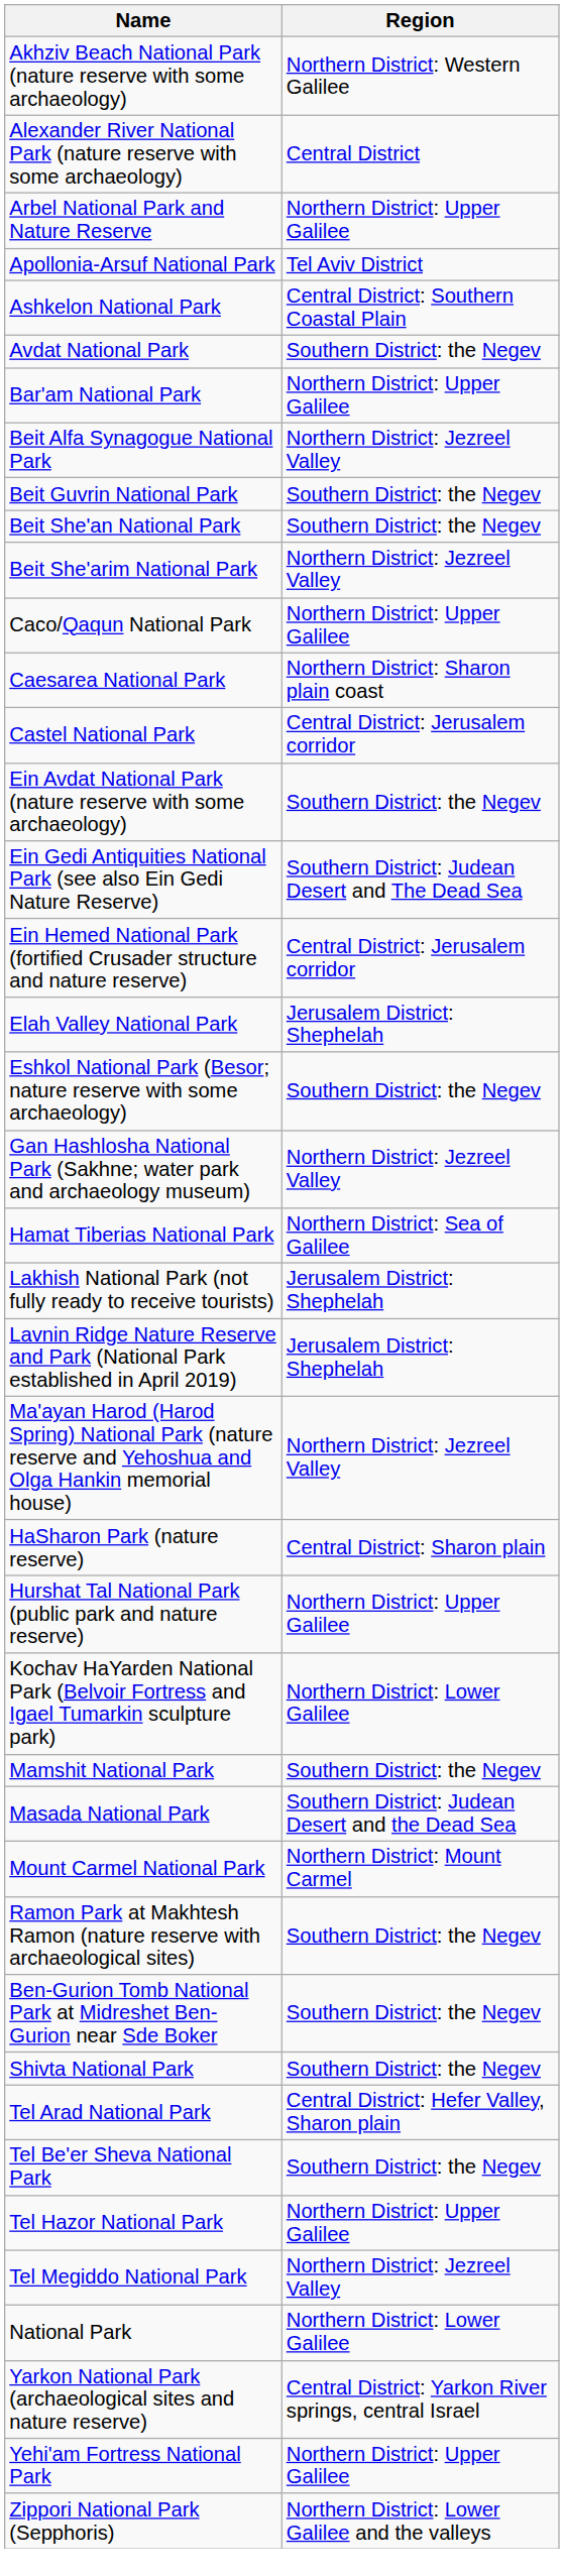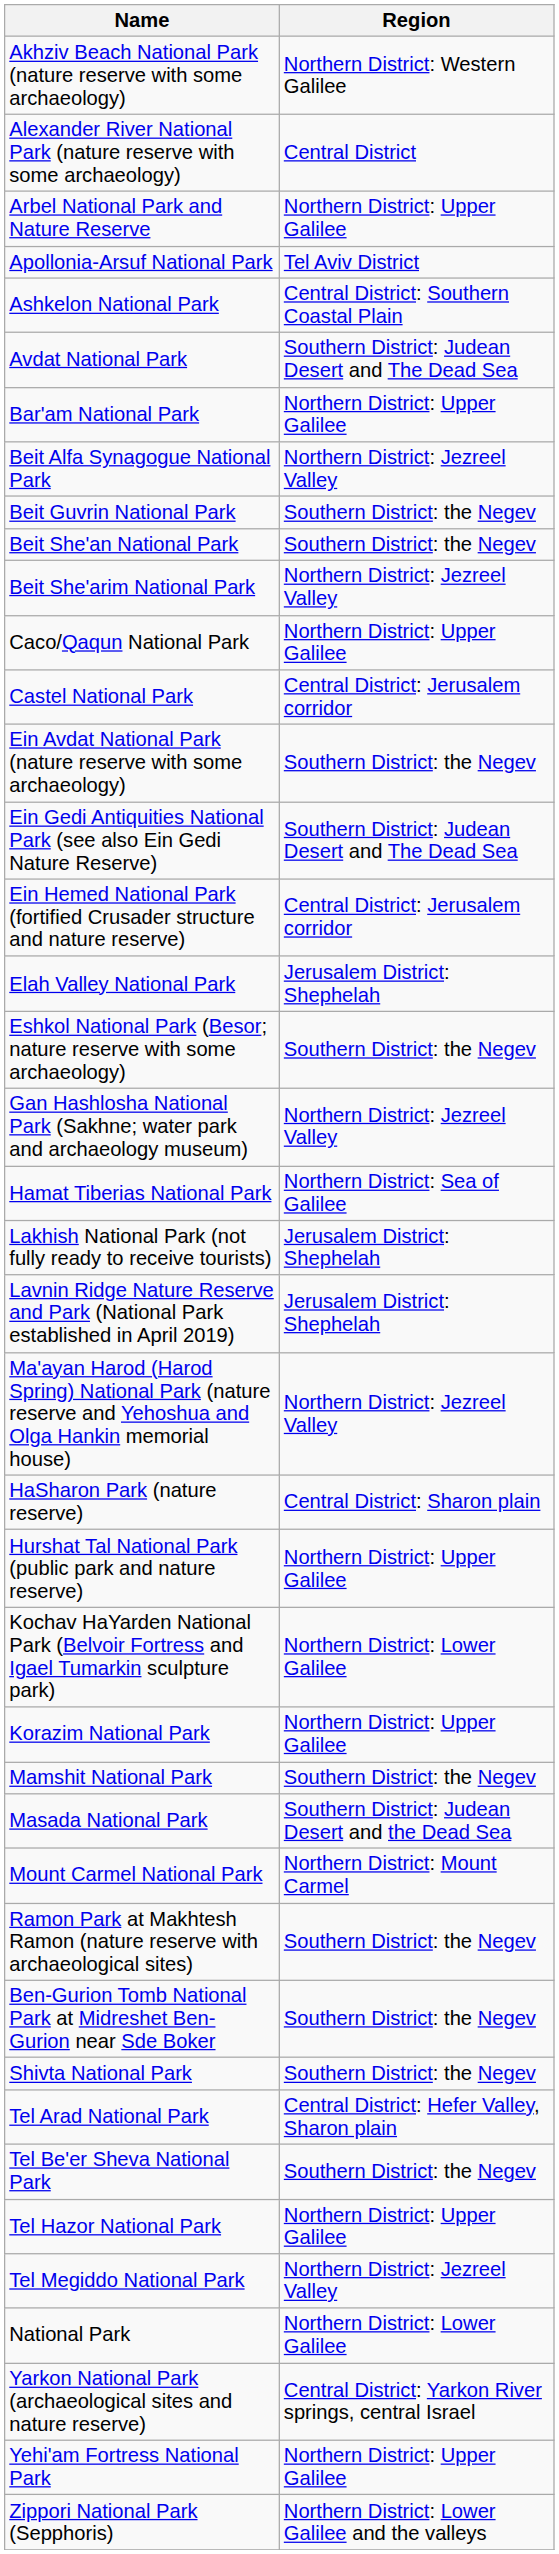 <table class="sortable wikitable" width="70%">
 <tr>
 <th width="50%">Name</th>
 <th width="50%">Region</th>
 </tr>
 <tr>
 <td><a href='#'>Akhziv Beach National Park</a> (nature reserve with some archaeology)</td>
 <td><a href='#'>Northern District</a>: Western Galilee</td>
 </tr>
 <tr>
 <td><a href='#'>Alexander River National Park</a> (nature reserve with some archaeology)</td>
 <td><a href='#'>Central District</a></td>
 </tr>
 <tr>
 <td><a href='#'>Arbel National Park and Nature Reserve</a></td>
 <td><a href='#'>Northern District</a>: <a href='#'>Upper Galilee</a></td>
 </tr>
 <tr>
 <td><a href='#'>Apollonia-Arsuf National Park</a></td>
 <td><a href='#'>Tel Aviv District</a></td>
 </tr>
 <tr>
 <td><a href='#'>Ashkelon National Park</a></td>
 <td><a href='#'>Central District</a>: <a href='#'>Southern Coastal Plain</a></td>
 </tr>
 <tr>
 <td><a href='#'>Avdat National Park</a></td>
-<td><a href='#'>Southern District</a>: the <a href='#'>Negev</a></td>
+<td><a href='#'>Southern District</a>: <a href='#'>Judean Desert</a> and <a href='#'>The Dead Sea</a></td>
 </tr>
 <tr>
 <td><a href='#'>Bar'am National Park</a></td>
 <td><a href='#'>Northern District</a>: <a href='#'>Upper Galilee</a></td>
 </tr>
 <tr>
 <td><a href='#'>Beit Alfa Synagogue National Park</a></td>
 <td><a href='#'>Northern District</a>: <a href='#'>Jezreel Valley</a></td>
 </tr>
 <tr>
 <td><a href='#'>Beit Guvrin National Park</a></td>
 <td><a href='#'>Southern District</a>: the <a href='#'>Negev</a></td>
 </tr>
 <tr>
 <td><a href='#'>Beit She'an National Park</a></td>
 <td><a href='#'>Southern District</a>: the <a href='#'>Negev</a></td>
 </tr>
 <tr>
 <td><a href='#'>Beit She'arim National Park</a></td>
 <td><a href='#'>Northern District</a>: <a href='#'>Jezreel Valley</a></td>
 </tr>
 <tr>
 <td>Caco/<a href='#'>Qaqun</a> National Park</td>
 <td><a href='#'>Northern District</a>: <a href='#'>Upper Galilee</a></td>
-</tr>
-<tr>
-<td><a href='#'>Caesarea National Park</a></td>
-<td><a href='#'>Northern District</a>: <a href='#'>Sharon plain</a> coast</td>
 </tr>
 <tr>
 <td><a href='#'>Castel National Park</a></td>
 <td><a href='#'>Central District</a>: <a href='#'>Jerusalem corridor</a></td>
 </tr>
 <tr>
 <td><a href='#'>Ein Avdat National Park</a> (nature reserve with some archaeology)</td>
 <td><a href='#'>Southern District</a>: the <a href='#'>Negev</a></td>
 </tr>
 <tr>
 <td><a href='#'>Ein Gedi Antiquities National Park</a> (see also Ein Gedi Nature Reserve)</td>
 <td><a href='#'>Southern District</a>: <a href='#'>Judean Desert</a> and <a href='#'>The Dead Sea</a></td>
 </tr>
 <tr>
 <td><a href='#'>Ein Hemed National Park</a> (fortified Crusader structure and nature reserve)</td>
 <td><a href='#'>Central District</a>: <a href='#'>Jerusalem corridor</a></td>
 </tr>
 <tr>
 <td><a href='#'>Elah Valley National Park</a></td>
 <td><a href='#'>Jerusalem District</a>: <a href='#'>Shephelah</a></td>
 </tr>
 <tr>
 <td><a href='#'>Eshkol National Park</a> (<a href='#'>Besor</a>; nature reserve with some archaeology)</td>
 <td><a href='#'>Southern District</a>: the <a href='#'>Negev</a></td>
 </tr>
 <tr>
 <td><a href='#'>Gan Hashlosha National Park</a> (Sakhne; water park and archaeology museum)</td>
 <td><a href='#'>Northern District</a>: <a href='#'>Jezreel Valley</a></td>
 </tr>
 <tr>
 <td><a href='#'>Hamat Tiberias National Park</a></td>
 <td><a href='#'>Northern District</a>: <a href='#'>Sea of Galilee</a></td>
 </tr>
 <tr>
 <td><a href='#'>Lakhish</a> National Park (not fully ready to receive tourists)</td>
 <td><a href='#'>Jerusalem District</a>: <a href='#'>Shephelah</a></td>
 </tr>
 <tr>
 <td><a href='#'>Lavnin Ridge Nature Reserve and Park</a> (National Park established in April 2019)</td>
 <td><a href='#'>Jerusalem District</a>: <a href='#'>Shephelah</a></td>
 </tr>
 <tr>
 <td><a href='#'>Ma'ayan Harod (Harod Spring) National Park</a> (nature reserve and <a href='#'>Yehoshua and Olga Hankin</a> memorial house)</td>
 <td><a href='#'>Northern District</a>: <a href='#'>Jezreel Valley</a></td>
 </tr>
 <tr>
 <td><a href='#'>HaSharon Park</a> (nature reserve)</td>
 <td><a href='#'>Central District</a>: <a href='#'>Sharon plain</a></td>
 </tr>
 <tr>
 <td><a href='#'>Hurshat Tal National Park</a> (public park and nature reserve)</td>
 <td><a href='#'>Northern District</a>: <a href='#'>Upper Galilee</a></td>
 </tr>
 <tr>
 <td>Kochav HaYarden National Park (<a href='#'>Belvoir Fortress</a> and <a href='#'>Igael Tumarkin</a> sculpture park)</td>
 <td><a href='#'>Northern District</a>: <a href='#'>Lower Galilee</a></td>
 </tr>
 <tr>
+<td><a href='#'>Korazim National Park</a></td>
+<td><a href='#'>Northern District</a>: <a href='#'>Upper Galilee</a></td>
+</tr>
+<tr>
 <td><a href='#'>Mamshit National Park</a></td>
 <td><a href='#'>Southern District</a>: the <a href='#'>Negev</a></td>
 </tr>
 <tr>
 <td><a href='#'>Masada National Park</a></td>
 <td><a href='#'>Southern District</a>: <a href='#'>Judean Desert</a> and <a href='#'>the Dead Sea</a></td>
 </tr>
 <tr>
 <td><a href='#'>Mount Carmel National Park</a></td>
 <td><a href='#'>Northern District</a>: <a href='#'>Mount Carmel</a></td>
 </tr>
 <tr>
 <td><a href='#'>Ramon Park</a> at Makhtesh Ramon (nature reserve with archaeological sites)</td>
 <td><a href='#'>Southern District</a>: the <a href='#'>Negev</a></td>
 </tr>
 <tr>
 <td><a href='#'>Ben-Gurion Tomb National Park</a> at <a href='#'>Midreshet Ben-Gurion</a> near <a href='#'>Sde Boker</a></td>
 <td><a href='#'>Southern District</a>: the <a href='#'>Negev</a></td>
 </tr>
 <tr>
 <td><a href='#'>Shivta National Park</a></td>
 <td><a href='#'>Southern District</a>: the <a href='#'>Negev</a></td>
 </tr>
 <tr>
 <td><a href='#'>Tel Arad National Park</a></td>
 <td><a href='#'>Central District</a>: <a href='#'>Hefer Valley</a>, <a href='#'>Sharon plain</a></td>
 </tr>
 <tr>
 <td><a href='#'>Tel Be'er Sheva National Park</a></td>
 <td><a href='#'>Southern District</a>: the <a href='#'>Negev</a></td>
 </tr>
 <tr>
 <td><a href='#'>Tel Hazor National Park</a></td>
 <td><a href='#'>Northern District</a>: <a href='#'>Upper Galilee</a></td>
 </tr>
 <tr>
 <td><a href='#'>Tel Megiddo National Park</a></td>
 <td><a href='#'>Northern District</a>: <a href='#'>Jezreel Valley</a></td>
 </tr>
 <tr>
 <td> National Park</td>
 <td><a href='#'>Northern District</a>: <a href='#'>Lower Galilee</a></td>
 </tr>
 <tr>
 <td><a href='#'>Yarkon National Park</a> (archaeological sites and nature reserve)</td>
 <td><a href='#'>Central District</a>: <a href='#'>Yarkon River</a> springs, central Israel</td>
 </tr>
 <tr>
 <td><a href='#'>Yehi'am Fortress National Park</a></td>
 <td><a href='#'>Northern District</a>: <a href='#'>Upper Galilee</a></td>
 </tr>
 <tr>
 <td><a href='#'>Zippori National Park</a> (Sepphoris)</td>
 <td><a href='#'>Northern District</a>: <a href='#'>Lower Galilee</a> and the valleys</td>
 </tr>
 </table>
